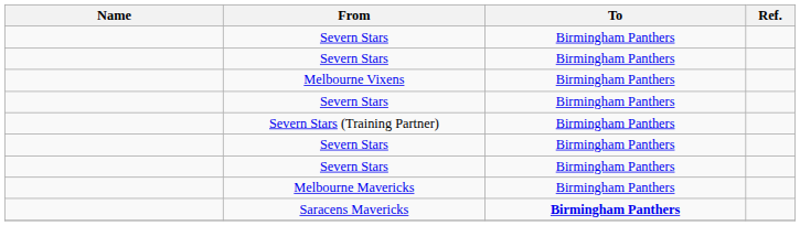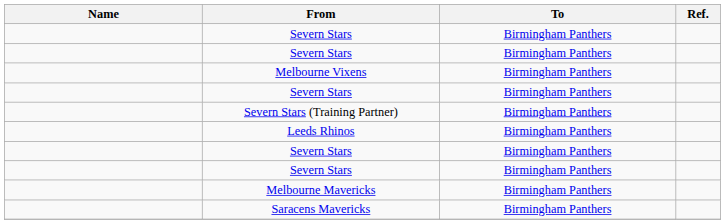 <table class="wikitable sortable alternance" style="text-align:center">
 <tr>
 <th style="width:250px;">Name</th>
 <th style="width:300px;">From</th>
 <th style="width:300px;">To</th>
 <th style="width:50px;">Ref.</th>
 </tr>
 <tr>
 <td> </td>
 <td> <a href='#'>Severn Stars</a></td>
 <td> <a href='#'>Birmingham Panthers</a></td>
 <td></td>
 </tr>
 <tr>
 <td> </td>
 <td> <a href='#'>Severn Stars</a></td>
 <td> <a href='#'>Birmingham Panthers</a></td>
 <td></td>
 </tr>
 <tr>
 <td> </td>
 <td> <a href='#'>Melbourne Vixens</a></td>
 <td> <a href='#'>Birmingham Panthers</a></td>
 <td></td>
 </tr>
 <tr>
 <td> </td>
 <td> <a href='#'>Severn Stars</a></td>
 <td> <a href='#'>Birmingham Panthers</a></td>
 <td></td>
 </tr>
 <tr>
 <td> </td>
 <td> <a href='#'>Severn Stars</a> (Training Partner)</td>
 <td> <a href='#'>Birmingham Panthers</a></td>
 <td></td>
 </tr>
 <tr>
 <td> </td>
+<td> <a href='#'>Leeds Rhinos</a></td>
+<td> <a href='#'>Birmingham Panthers</a></td>
+<td></td>
+</tr>
+<tr>
+<td> </td>
 <td> <a href='#'>Severn Stars</a></td>
 <td> <a href='#'>Birmingham Panthers</a></td>
 <td></td>
 </tr>
 <tr>
 <td> </td>
 <td> <a href='#'>Severn Stars</a></td>
 <td> <a href='#'>Birmingham Panthers</a></td>
 <td></td>
 </tr>
 <tr>
 <td> </td>
 <td> <a href='#'>Melbourne Mavericks</a></td>
 <td> <a href='#'>Birmingham Panthers</a></td>
 <td></td>
 </tr>
 <tr>
 <td> </td>
 <td> <a href='#'>Saracens Mavericks</a></td>
-<td><strong> <a href='#'>Birmingham Panthers</a></strong></td>
+<td> <a href='#'>Birmingham Panthers</a></td>
 <td></td>
 </tr>
 <tr>
 </tr>
 </table>
